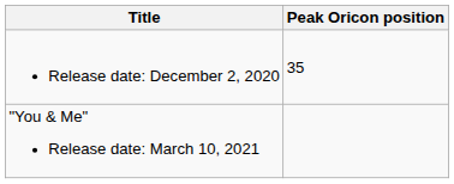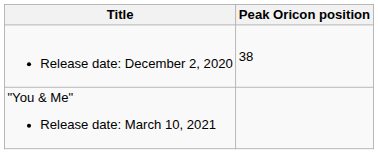 <table class="wikitable">
 <tr>
 <th>Title</th>
 <th>Peak Oricon position</th>
 </tr>
 <tr>
 <td><br><ul><li>Release date: December 2, 2020</li></ul></td>
-<td>35</td>
+<td>38</td>
 </tr>
 <tr>
 <td>"You & Me"<br><ul><li>Release date: March 10, 2021</li></ul></td>
 <td></td>
 </tr>
 </table>
